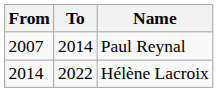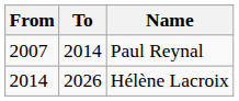 <table class="wikitable">
 <tr>
 <th>From</th>
 <th>To</th>
 <th>Name</th>
 </tr>
 <tr>
 <td>2007</td>
 <td>2014</td>
 <td>Paul Reynal</td>
 </tr>
 <tr>
 <td>2014</td>
-<td>2022</td>
+<td>2026</td>
 <td>Hélène Lacroix</td>
 </tr>
 </table>
